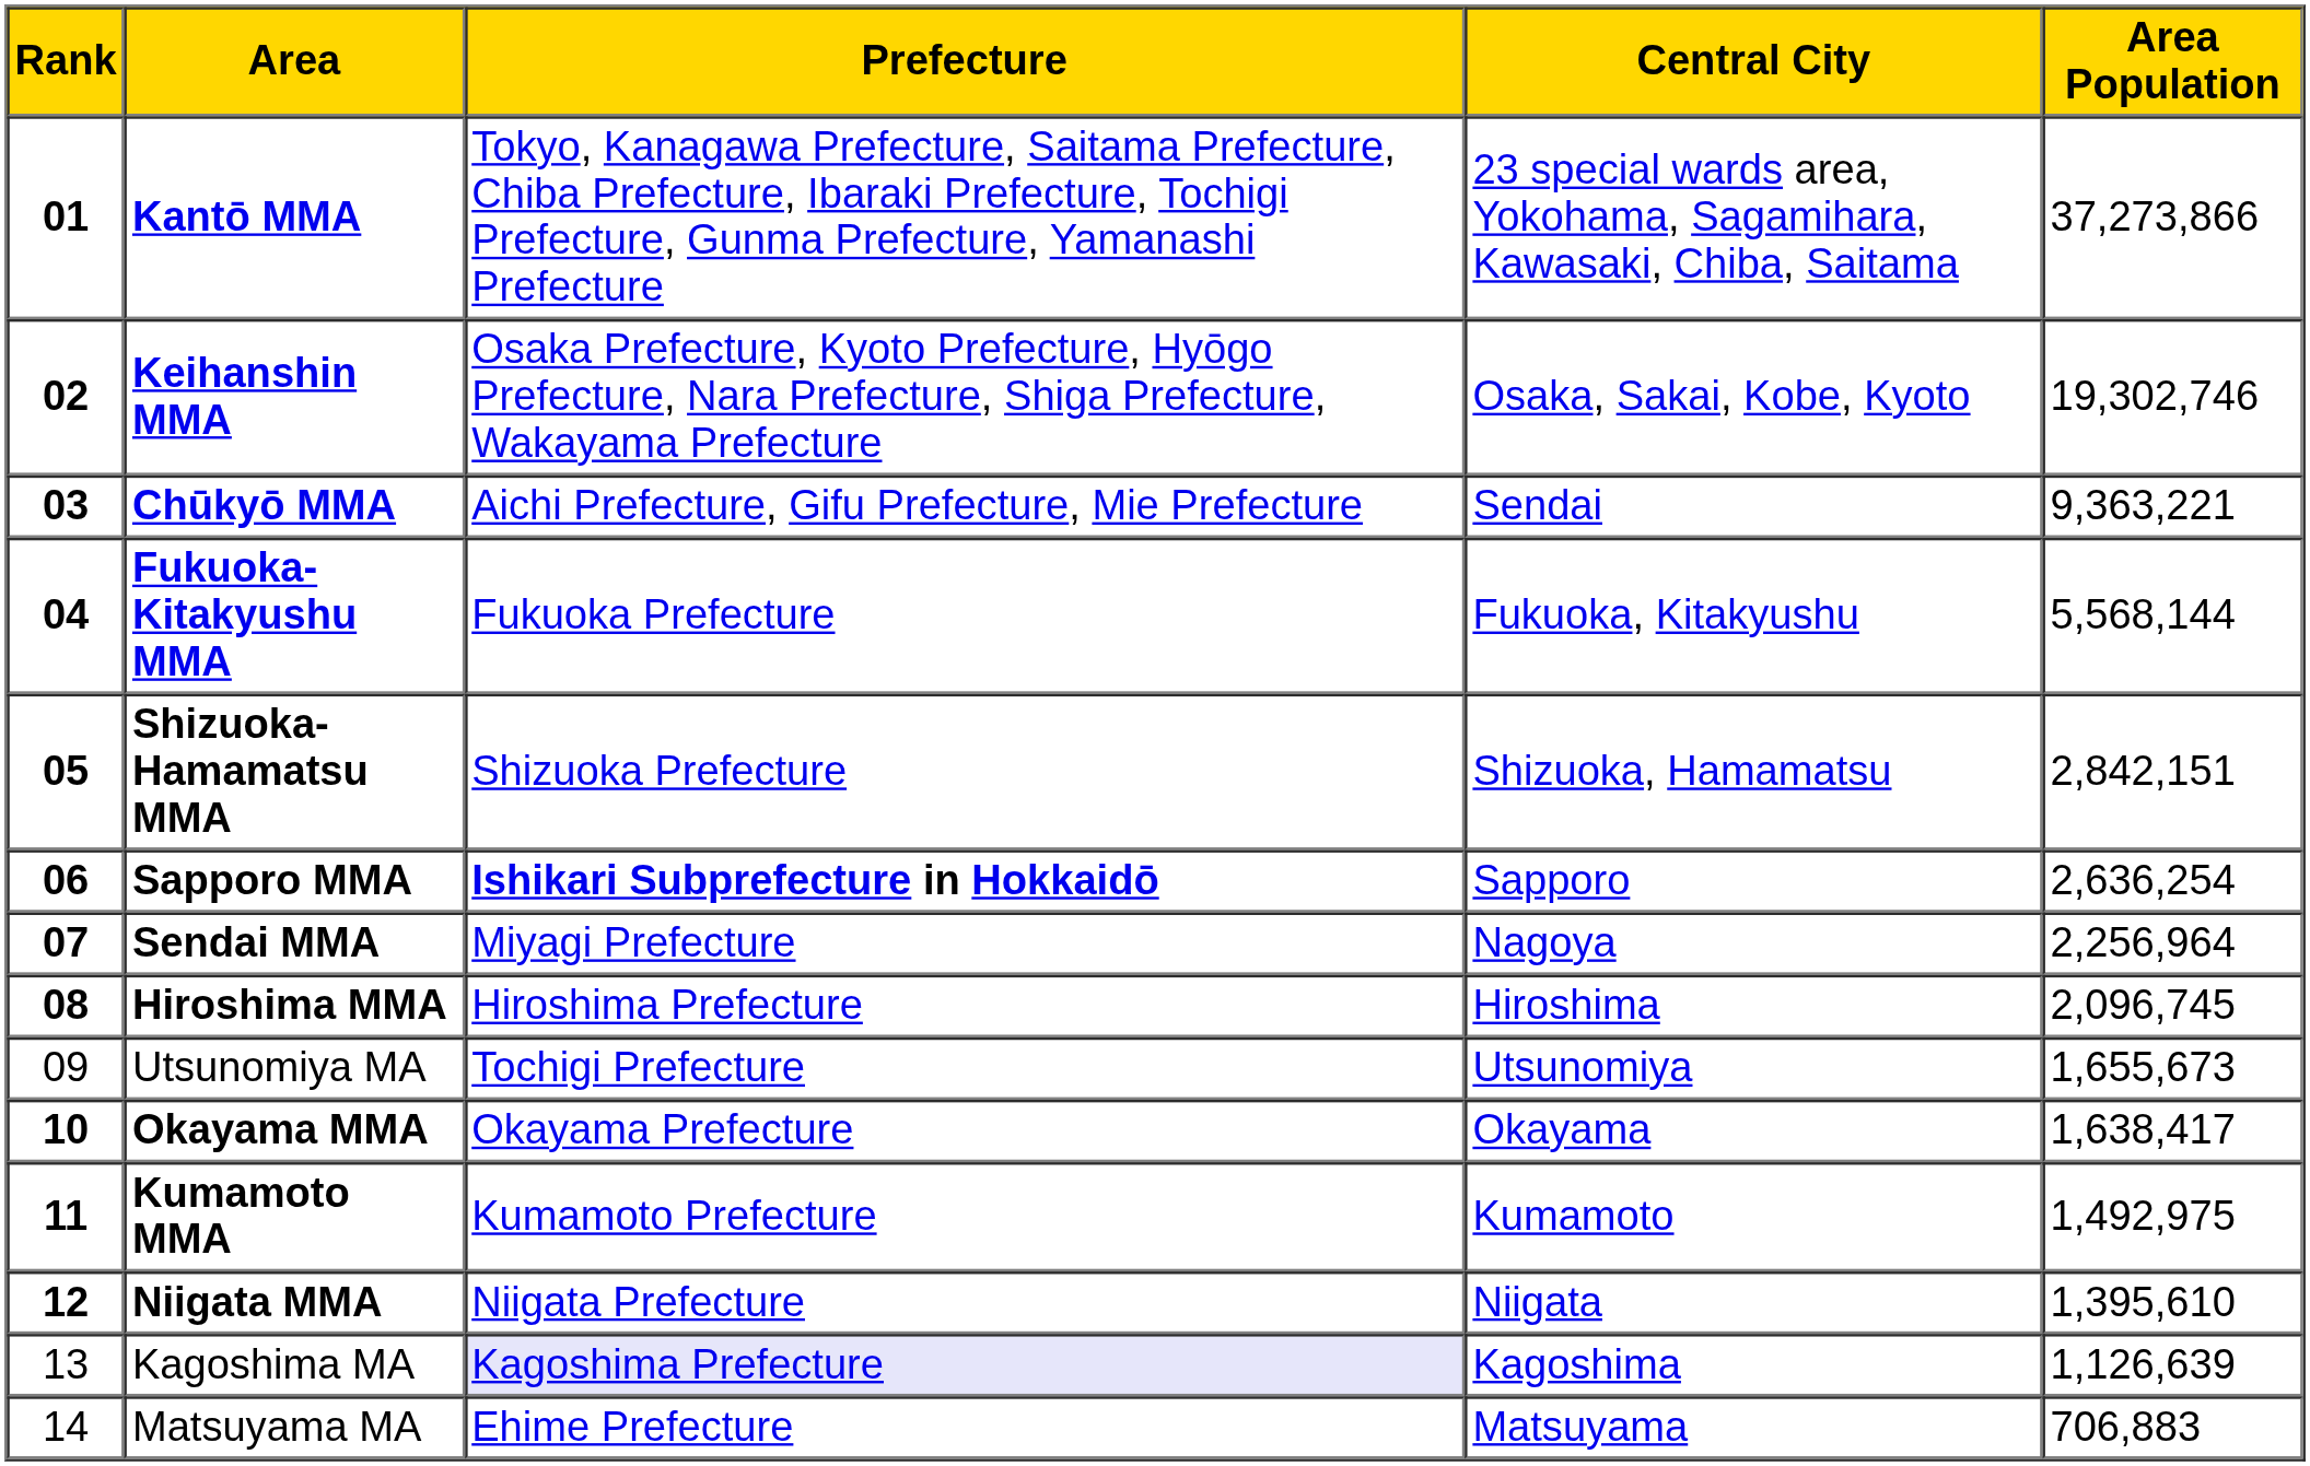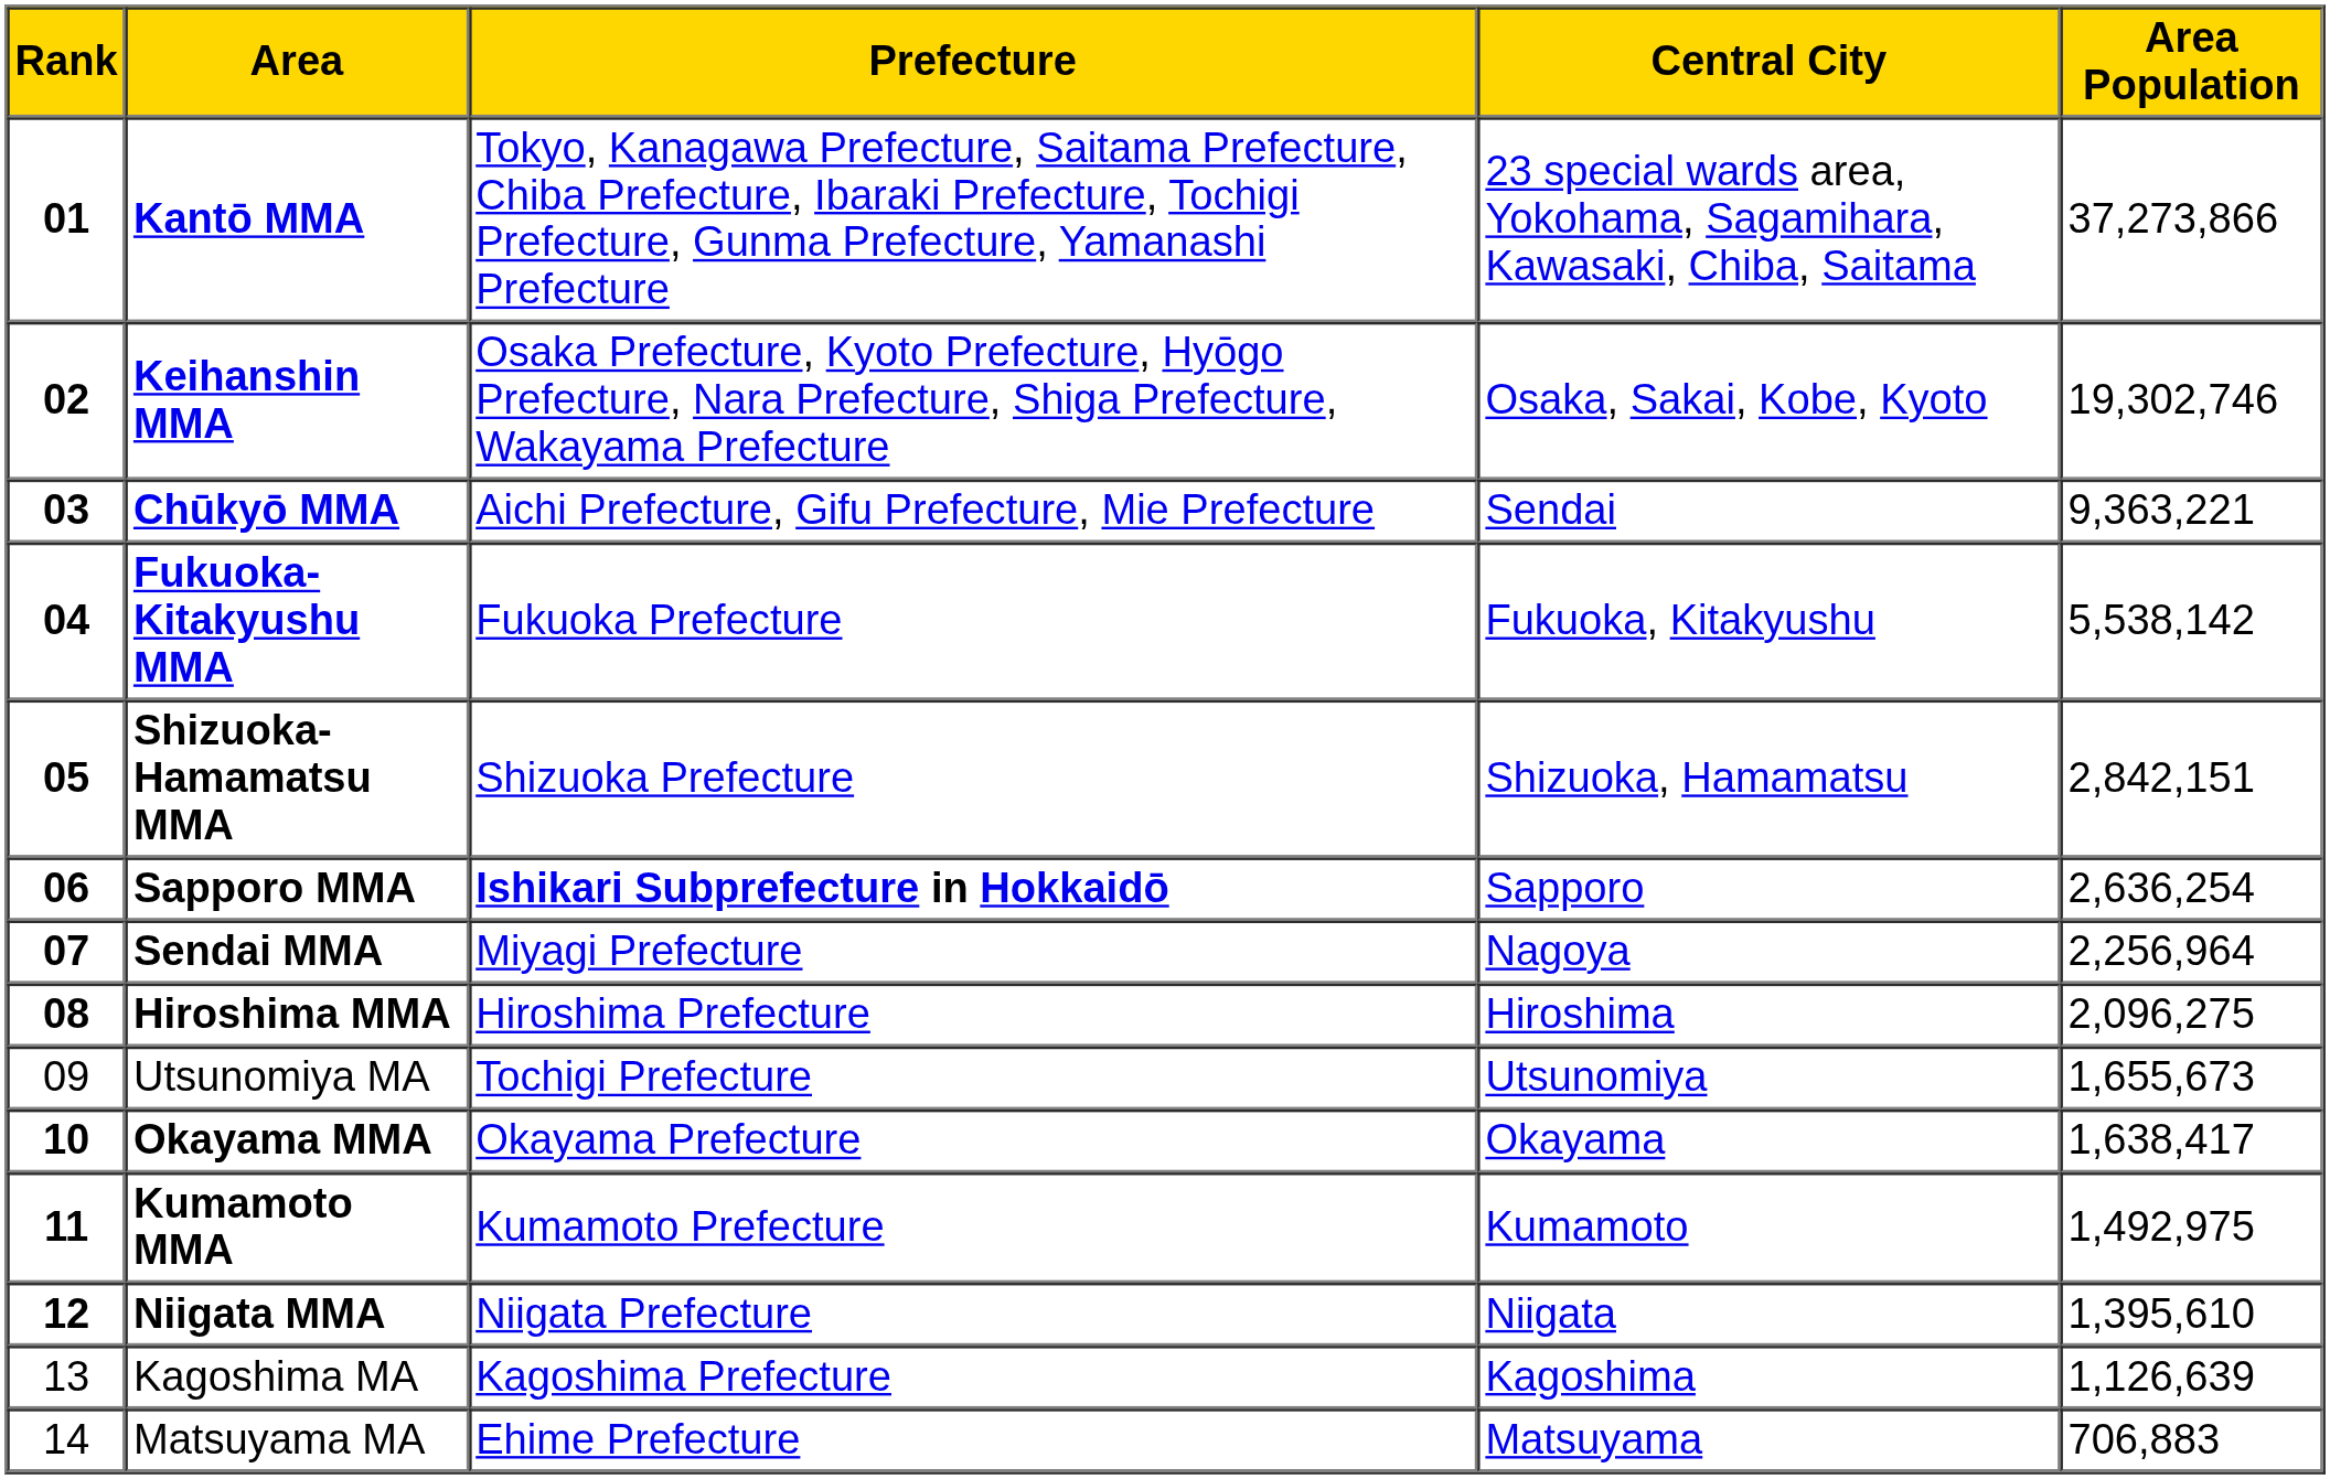 <table border="1" cellpadding="2"  cellspacing="0">
 <tr bgcolor="#FFD700">
 <th>Rank</th>
 <th>Area</th>
 <th>Prefecture</th>
 <th>Central City</th>
 <th>Area Population</th>
 </tr>
 <tr>
 <td align="center"><strong>01</strong></td>
 <td><strong><a href='#'>Kantō MMA</a></strong></td>
 <td><a href='#'>Tokyo</a>, <a href='#'>Kanagawa Prefecture</a>, <a href='#'>Saitama Prefecture</a>, <a href='#'>Chiba Prefecture</a>, <a href='#'>Ibaraki Prefecture</a>, <a href='#'>Tochigi Prefecture</a>, <a href='#'>Gunma Prefecture</a>, <a href='#'>Yamanashi Prefecture</a></td>
 <td><a href='#'>23 special wards</a> area, <a href='#'>Yokohama</a>, <a href='#'>Sagamihara</a>, <a href='#'>Kawasaki</a>, <a href='#'>Chiba</a>, <a href='#'>Saitama</a></td>
 <td>37,273,866</td>
 </tr>
 <tr>
 <td align="center"><strong>02</strong></td>
 <td><strong><a href='#'>Keihanshin MMA</a></strong></td>
 <td><a href='#'>Osaka Prefecture</a>, <a href='#'>Kyoto Prefecture</a>, <a href='#'>Hyōgo Prefecture</a>, <a href='#'>Nara Prefecture</a>, <a href='#'>Shiga Prefecture</a>, <a href='#'>Wakayama Prefecture</a></td>
 <td><a href='#'>Osaka</a>, <a href='#'>Sakai</a>, <a href='#'>Kobe</a>, <a href='#'>Kyoto</a></td>
 <td>19,302,746</td>
 </tr>
 <tr>
 <td align="center"><strong>03</strong></td>
 <td><strong><a href='#'>Chūkyō MMA</a></strong></td>
 <td><a href='#'>Aichi Prefecture</a>, <a href='#'>Gifu Prefecture</a>, <a href='#'>Mie Prefecture</a></td>
 <td><a href='#'>Sendai</a></td>
 <td>9,363,221</td>
 </tr>
 <tr>
 <td align="center"><strong>04</strong></td>
 <td><strong><a href='#'>Fukuoka-Kitakyushu MMA</a></strong></td>
 <td><a href='#'>Fukuoka Prefecture</a></td>
 <td><a href='#'>Fukuoka</a>, <a href='#'>Kitakyushu</a></td>
-<td>5,568,144</td>
+<td>5,538,142</td>
 </tr>
 <tr>
 <td align="center"><strong>05</strong></td>
 <td><strong>Shizuoka-Hamamatsu MMA</strong></td>
 <td><a href='#'>Shizuoka Prefecture</a></td>
 <td><a href='#'>Shizuoka</a>, <a href='#'>Hamamatsu</a></td>
 <td>2,842,151</td>
 </tr>
 <tr>
 <td align="center"><strong>06</strong></td>
 <td><strong>Sapporo MMA</strong></td>
 <td><strong><a href='#'>Ishikari Subprefecture</a> in <a href='#'>Hokkaidō</a></strong></td>
 <td><a href='#'>Sapporo</a></td>
 <td>2,636,254</td>
 </tr>
 <tr>
 <td align="center"><strong>07</strong></td>
 <td><strong>Sendai MMA</strong></td>
 <td><a href='#'>Miyagi Prefecture</a></td>
 <td><a href='#'>Nagoya</a></td>
 <td>2,256,964</td>
 </tr>
 <tr>
 <td align="center"><strong>08</strong></td>
 <td><strong>Hiroshima MMA</strong></td>
 <td><a href='#'>Hiroshima Prefecture</a></td>
 <td><a href='#'>Hiroshima</a></td>
-<td>2,096,745</td>
+<td>2,096,275</td>
 </tr>
 <tr>
 <td align="center">09</td>
 <td>Utsunomiya MA</td>
 <td><a href='#'>Tochigi Prefecture</a></td>
 <td><a href='#'>Utsunomiya</a></td>
 <td>1,655,673</td>
 </tr>
 <tr>
 <td align="center"><strong>10</strong></td>
 <td><strong>Okayama MMA</strong></td>
 <td><a href='#'>Okayama Prefecture</a></td>
 <td><a href='#'>Okayama</a></td>
 <td>1,638,417</td>
 </tr>
 <tr>
 <td align="center"><strong>11</strong></td>
 <td><strong>Kumamoto MMA</strong></td>
 <td><a href='#'>Kumamoto Prefecture</a></td>
 <td><a href='#'>Kumamoto</a></td>
 <td>1,492,975</td>
 </tr>
 <tr>
 <td align="center"><strong>12</strong></td>
 <td><strong>Niigata MMA</strong></td>
 <td><a href='#'>Niigata Prefecture</a></td>
 <td><a href='#'>Niigata</a></td>
 <td>1,395,610</td>
 </tr>
 <tr>
 <td align="center">13</td>
 <td>Kagoshima MA</td>
-<td style="background: lavender;"><a href='#'>Kagoshima Prefecture</a></td>
+<td><a href='#'>Kagoshima Prefecture</a></td>
 <td><a href='#'>Kagoshima</a></td>
 <td>1,126,639</td>
 </tr>
 <tr>
 <td align="center">14</td>
 <td>Matsuyama MA</td>
 <td><a href='#'>Ehime Prefecture</a></td>
 <td><a href='#'>Matsuyama</a></td>
 <td>706,883</td>
 </tr>
 </table>
